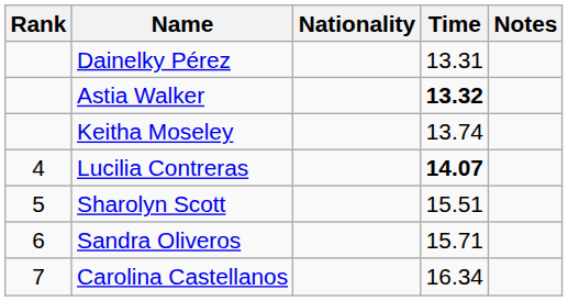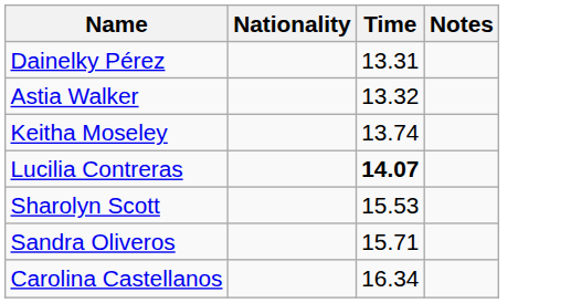 <table class="wikitable sortable" style="text-align:center;font-size:95%">
 <tr>
-<th>Rank</th>
 <th>Name</th>
 <th>Nationality</th>
 <th>Time</th>
 <th>Notes</th>
 </tr>
 <tr>
-<td></td>
 <td align=left><a href='#'>Dainelky Pérez</a></td>
 <td align=left></td>
 <td>13.31</td>
 <td></td>
 </tr>
 <tr>
-<td></td>
 <td align=left><a href='#'>Astia Walker</a></td>
 <td align=left></td>
-<td><strong>13.32</strong></td>
+<td>13.32</td>
 <td></td>
 </tr>
 <tr>
-<td></td>
 <td align=left><a href='#'>Keitha Moseley</a></td>
 <td align=left></td>
 <td>13.74</td>
 <td></td>
 </tr>
 <tr>
-<td>4</td>
 <td align=left><a href='#'>Lucilia Contreras</a></td>
 <td align=left></td>
 <td><strong>14.07</strong></td>
 <td></td>
 </tr>
 <tr>
-<td>5</td>
 <td align=left><a href='#'>Sharolyn Scott</a></td>
 <td align=left></td>
-<td>15.51</td>
+<td>15.53</td>
 <td></td>
 </tr>
 <tr>
-<td>6</td>
 <td align=left><a href='#'>Sandra Oliveros</a></td>
 <td align=left></td>
 <td>15.71</td>
 <td></td>
 </tr>
 <tr>
-<td>7</td>
 <td align=left><a href='#'>Carolina Castellanos</a></td>
 <td align=left></td>
 <td>16.34</td>
 <td></td>
 </tr>
 </table>
